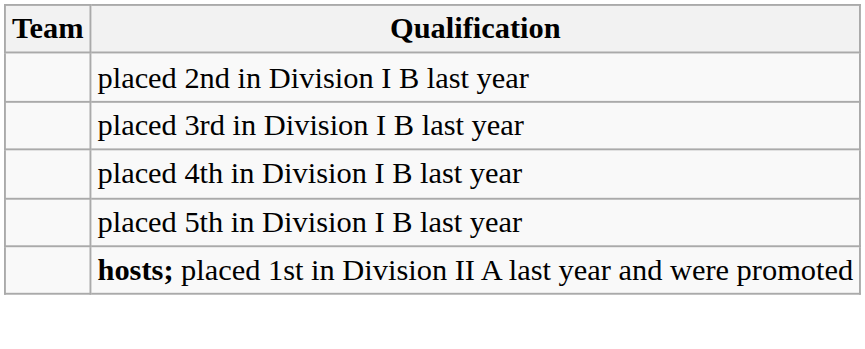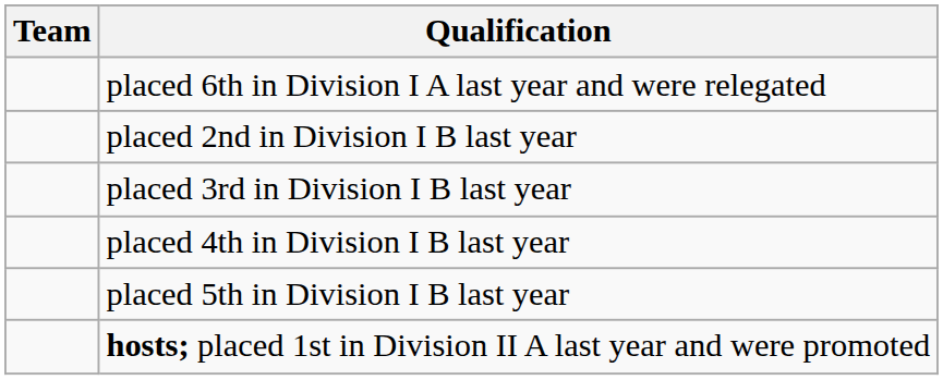 <table class="wikitable">
 <tr>
 <th>Team</th>
 <th>Qualification</th>
+</tr>
+<tr>
+<td></td>
+<td>placed 6th in Division I A last year and were relegated</td>
 </tr>
 <tr>
 <td></td>
 <td>placed 2nd in Division I B last year</td>
 </tr>
 <tr>
 <td></td>
 <td>placed 3rd in Division I B last year</td>
 </tr>
 <tr>
 <td></td>
 <td>placed 4th in Division I B last year</td>
 </tr>
 <tr>
 <td></td>
 <td>placed 5th in Division I B last year</td>
 </tr>
 <tr>
 <td></td>
 <td><strong>hosts;</strong> placed 1st in Division II A last year and were promoted</td>
 </tr>
 </table>
